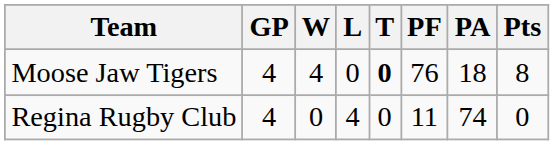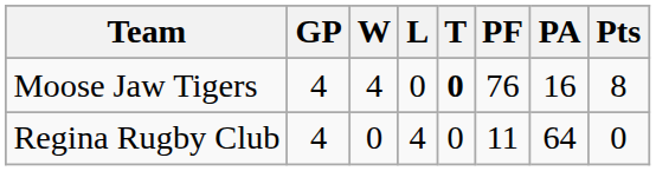 <table class="wikitable" style="text-align:center;">
 <tr>
 <th>Team</th>
 <th>GP</th>
 <th>W</th>
 <th>L</th>
 <th>T</th>
 <th>PF</th>
 <th>PA</th>
 <th>Pts</th>
 </tr>
 <tr>
 <td align="left">Moose Jaw Tigers</td>
 <td>4</td>
 <td>4</td>
 <td>0</td>
 <td><strong>0</strong></td>
 <td>76</td>
-<td>18</td>
+<td>16</td>
 <td>8</td>
 </tr>
 <tr>
 <td align="left">Regina Rugby Club</td>
 <td>4</td>
 <td>0</td>
 <td>4</td>
 <td>0</td>
 <td>11</td>
-<td>74</td>
+<td>64</td>
 <td>0</td>
 </tr>
 </table>
